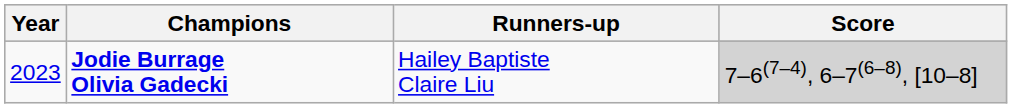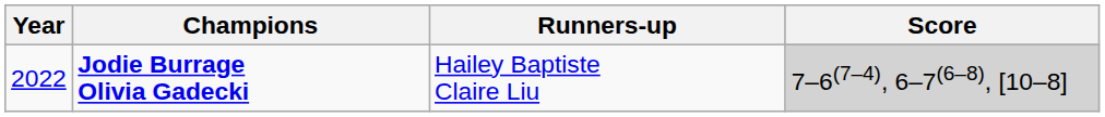 <table class="wikitable" style="font-size:90%">
 <tr>
 <th>Year</th>
 <th width="200">Champions</th>
 <th width="200">Runners-up</th>
 <th width="175">Score</th>
 </tr>
 <tr>
-<td><a href='#'>2023</a></td>
+<td><a href='#'>2022</a></td>
 <td> <strong><a href='#'>Jodie Burrage</a></strong> <br>  <strong><a href='#'>Olivia Gadecki</a></strong></td>
 <td> <a href='#'>Hailey Baptiste</a> <br>  <a href='#'>Claire Liu</a></td>
 <td style="background: lightgrey;">7–6<sup>(7–4)</sup>, 6–7<sup>(6–8)</sup>, [10–8]</td>
 </tr>
 </table>
